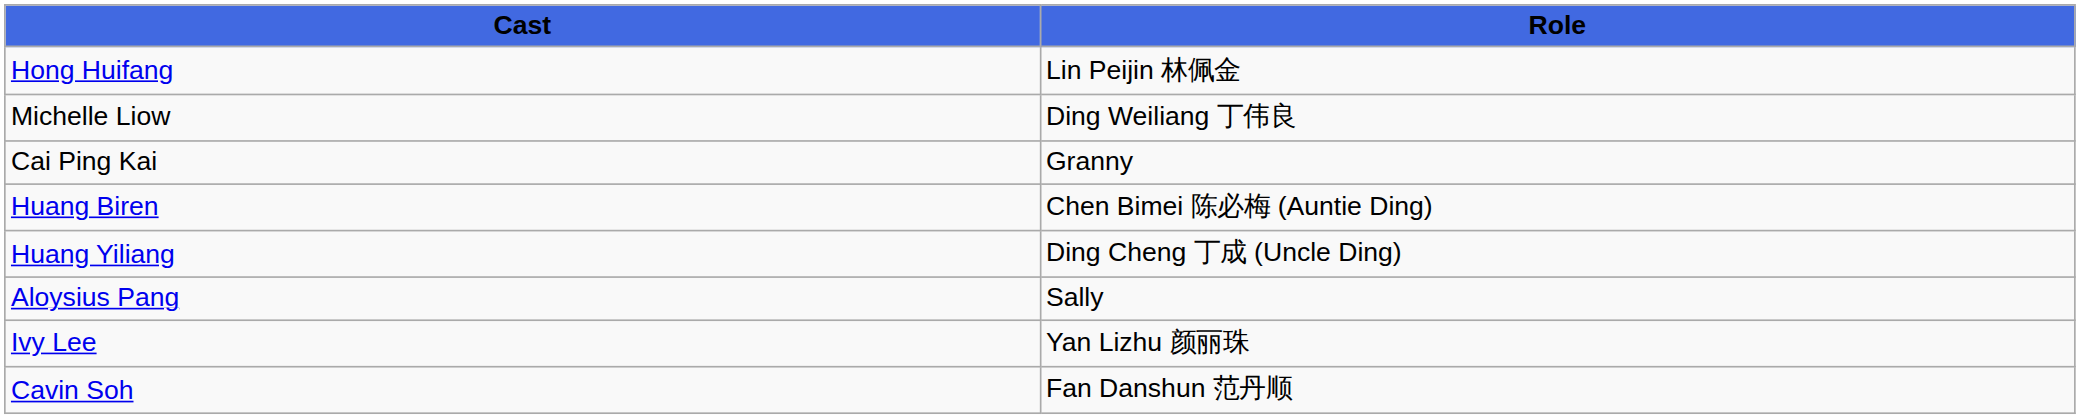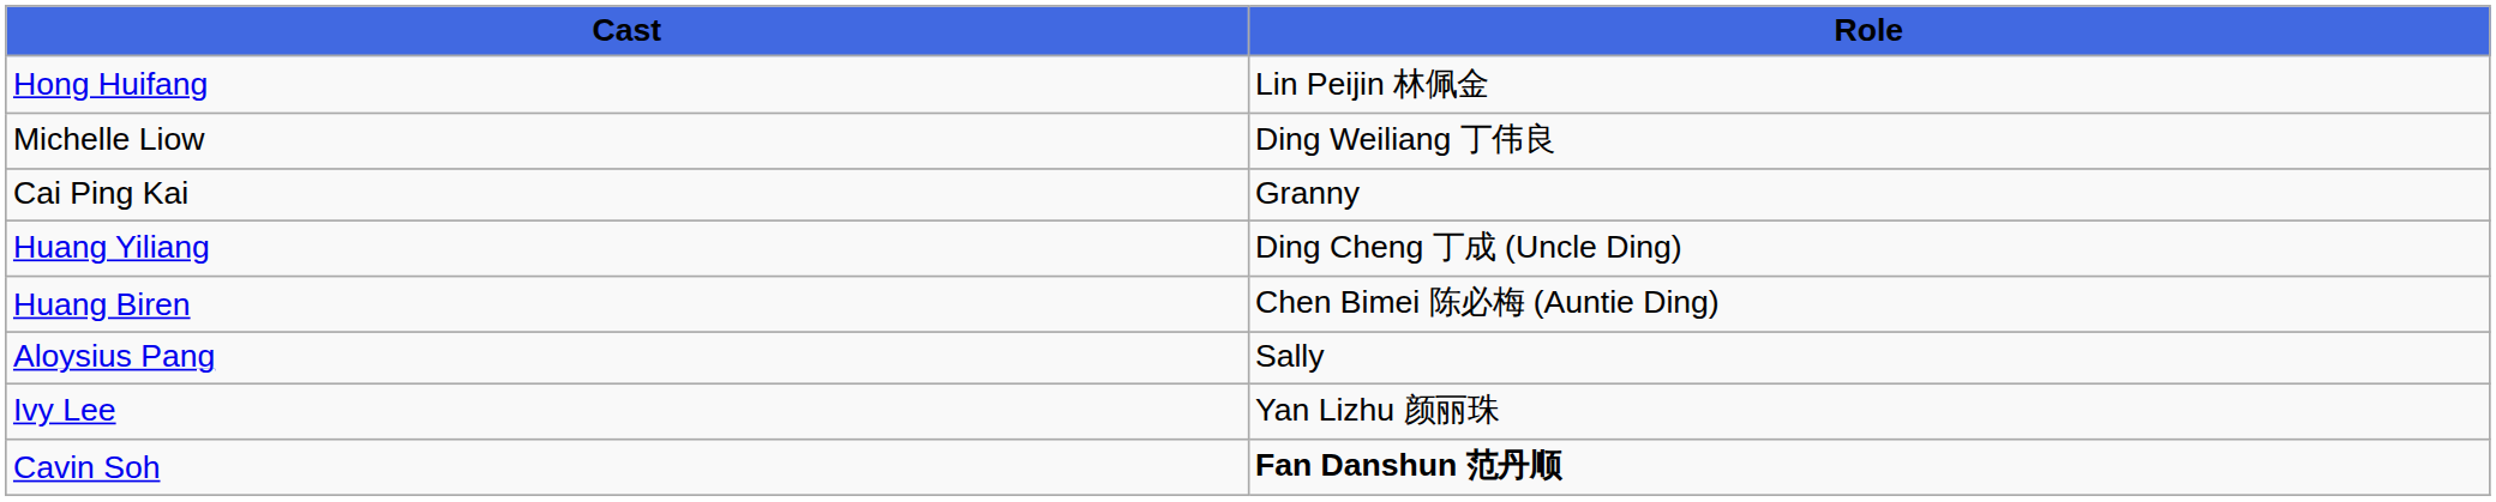 <table class="wikitable">
 <tr>
 <th style="background:RoyalBlue; width:17%">Cast</th>
 <th style="background:RoyalBlue; width:17%">Role</th>
 </tr>
 <tr>
 <td><a href='#'>Hong Huifang</a></td>
 <td>Lin Peijin 林佩金</td>
 </tr>
 <tr>
 <td>Michelle Liow</td>
 <td>Ding Weiliang 丁伟良</td>
 </tr>
 <tr>
 <td>Cai Ping Kai</td>
 <td>Granny</td>
 </tr>
 <tr>
+<td><a href='#'>Huang Yiliang</a></td>
+<td>Ding Cheng 丁成 (Uncle Ding)</td>
+</tr>
+<tr>
 <td><a href='#'>Huang Biren</a></td>
 <td>Chen Bimei 陈必梅 (Auntie Ding)</td>
-</tr>
-<tr>
-<td><a href='#'>Huang Yiliang</a></td>
-<td>Ding Cheng 丁成 (Uncle Ding)</td>
 </tr>
 <tr>
 <td><a href='#'>Aloysius Pang</a></td>
 <td>Sally</td>
 </tr>
 <tr>
 <td><a href='#'>Ivy Lee</a></td>
 <td>Yan Lizhu 颜丽珠</td>
 </tr>
 <tr>
 <td><a href='#'>Cavin Soh</a></td>
-<td>Fan Danshun 范丹顺</td>
+<td><strong>Fan Danshun 范丹顺</strong></td>
 </tr>
 </table>
